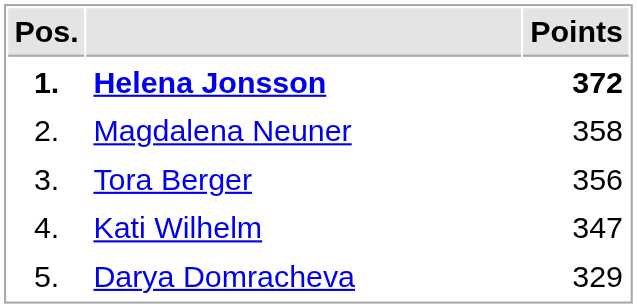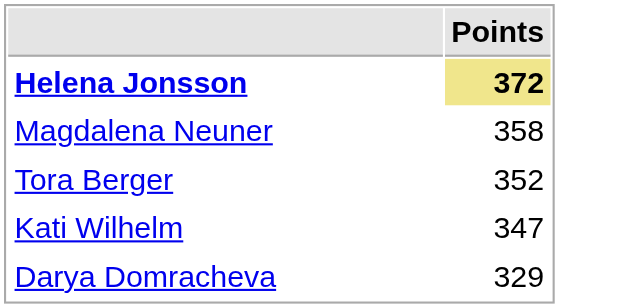 <table cellspacing="1" cellpadding="3" style="border:1px solid #AAAAAA;font-size:90%">
 <tr bgcolor="#E4E4E4">
-<th style="border-bottom:1px solid #AAAAAA" width=10>Pos.</th>
 <th style="border-bottom:1px solid #AAAAAA" width=200></th>
 <th style="border-bottom:1px solid #AAAAAA" width=20>Points</th>
 </tr>
 <tr>
-<td align="center"><strong>1.</strong></td>
 <td> <strong><a href='#'>Helena Jonsson</a></strong></td>
-<td align="right"><strong>372</strong></td>
+<td align="right" style="background: khaki;"><strong>372</strong></td>
 </tr>
 <tr>
-<td align="center">2.</td>
 <td> <a href='#'>Magdalena Neuner</a></td>
 <td align="right">358</td>
 </tr>
 <tr>
-<td align="center">3.</td>
 <td> <a href='#'>Tora Berger</a></td>
-<td align="right">356</td>
+<td align="right">352</td>
 </tr>
 <tr>
-<td align="center">4.</td>
 <td> <a href='#'>Kati Wilhelm</a></td>
 <td align="right">347</td>
 </tr>
 <tr>
-<td align="center">5.</td>
 <td> <a href='#'>Darya Domracheva</a></td>
 <td align="right">329</td>
 </tr>
 </table>
